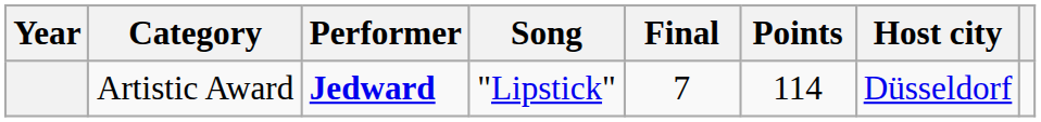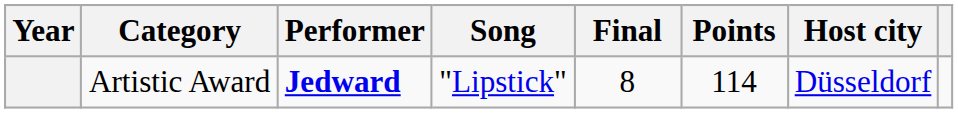 <table class="wikitable plainrowheaders" style="font-size: 95%">
 <tr>
 <th>Year</th>
 <th>Category</th>
 <th>Performer</th>
 <th>Song</th>
 <th style="width:45px;">Final</th>
 <th style="width:45px;">Points</th>
 <th>Host city</th>
 <th></th>
 </tr>
 <tr>
 <th scope="row"></th>
 <td>Artistic Award</td>
 <td><strong><a href='#'>Jedward</a></strong></td>
 <td>"<a href='#'>Lipstick</a>"</td>
-<td style="text-align:center;">7</td>
+<td style="text-align:center;">8</td>
 <td style="text-align:center;">114</td>
 <td> <a href='#'>Düsseldorf</a></td>
 <td></td>
 </tr>
 </table>
